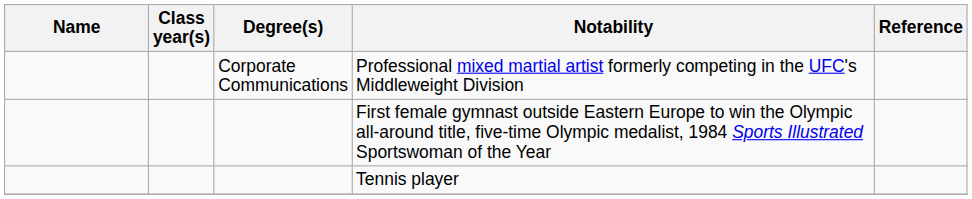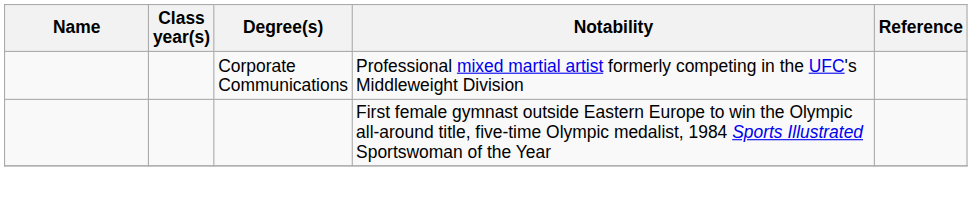 <table class="wikitable sortable" style="width:100%">
 <tr>
 <th style="width:15%;">Name</th>
 <th style="width:5%;">Class year(s)</th>
 <th style="width:10%;">Degree(s)</th>
 <th style="width:*;" class="unsortable">Notability</th>
 <th style="width:5%;" class="unsortable">Reference</th>
 </tr>
 <tr>
 <td></td>
 <td style="text-align:center;"></td>
 <td>Corporate Communications</td>
 <td>Professional <a href='#'>mixed martial artist</a> formerly competing in the <a href='#'>UFC</a>'s Middleweight Division</td>
 <td style="text-align:center;"></td>
 </tr>
 <tr>
 <td></td>
 <td style="text-align:center;"></td>
 <td></td>
 <td>First female gymnast outside Eastern Europe to win the Olympic all-around title, five-time Olympic medalist, 1984 <em><a href='#'>Sports Illustrated</a></em> Sportswoman of the Year</td>
 <td style="text-align:center;"></td>
 </tr>
 <tr>
-<td></td>
-<td style="text-align:center;"></td>
-<td></td>
-<td>Tennis player</td>
-<td style="text-align:center;"></td>
-</tr>
-<tr>
 </tr>
 </table>
